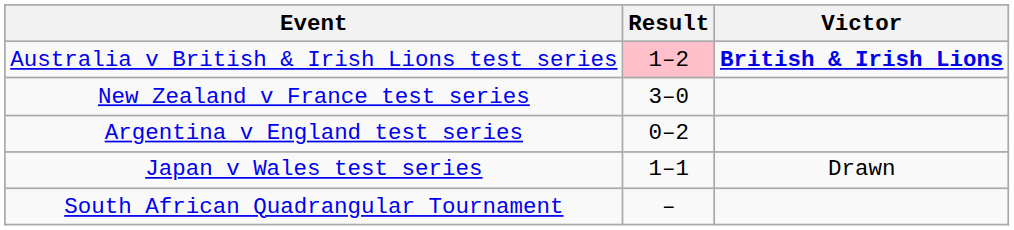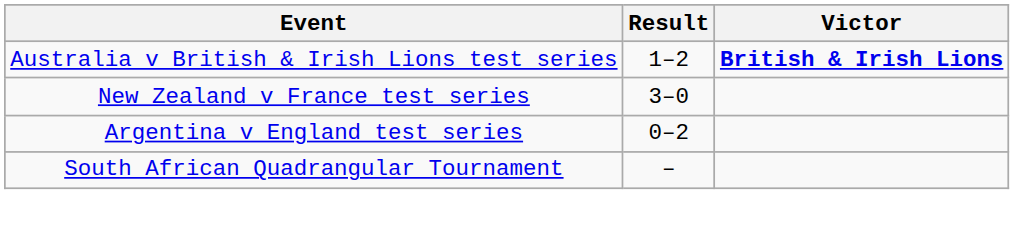 <table class="wikitable" style="text-align:center">
 <tr>
 <th style="width=320">Event</th>
 <th style="width=70">Result</th>
 <th style="width=100">Victor</th>
 </tr>
 <tr>
 <td><a href='#'>Australia v British & Irish Lions test series</a></td>
-<td style="background: pink;">1–2</td>
+<td>1–2</td>
 <td align=center><strong><a href='#'>British & Irish Lions</a></strong></td>
 </tr>
 <tr>
 <td><a href='#'>New Zealand v France test series</a></td>
 <td>3–0</td>
 <td align=center></td>
 </tr>
 <tr>
 <td><a href='#'>Argentina v England test series</a></td>
 <td>0–2</td>
 <td align=center></td>
 </tr>
 <tr>
-<td><a href='#'>Japan v Wales test series</a></td>
-<td>1–1</td>
-<td align=center>Drawn</td>
-</tr>
-<tr>
 <td><a href='#'>South African Quadrangular Tournament</a></td>
 <td>–</td>
 <td align=center></td>
 </tr>
 </table>
